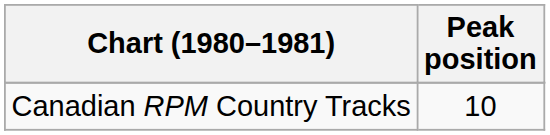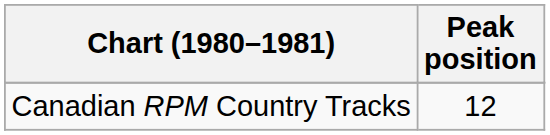 <table class="wikitable sortable">
 <tr>
 <th align="left">Chart (1980–1981)</th>
 <th align="center">Peak<br>position</th>
 </tr>
 <tr>
 </tr>
 <tr>
 <td align="left">Canadian <em>RPM</em> Country Tracks</td>
-<td align="center">10</td>
+<td align="center">12</td>
 </tr>
 </table>
